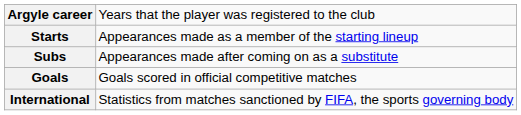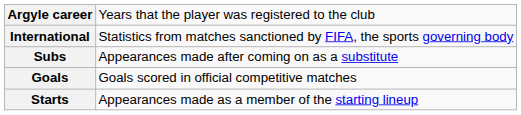 <table class="wikitable">
 <tr>
 <th>Argyle career</th>
 <td>Years that the player was registered to the club</td>
 </tr>
 <tr>
-<th>Starts</th>
-<td>Appearances made as a member of the <a href='#'>starting lineup</a></td>
+<th>International</th>
+<td>Statistics from matches sanctioned by <a href='#'>FIFA</a>, the sports <a href='#'>governing body</a></td>
 </tr>
 <tr>
 <th>Subs</th>
 <td>Appearances made after coming on as a <a href='#'>substitute</a></td>
 </tr>
 <tr>
 <th>Goals</th>
 <td>Goals scored in official competitive matches</td>
 </tr>
 <tr>
-<th>International</th>
-<td>Statistics from matches sanctioned by <a href='#'>FIFA</a>, the sports <a href='#'>governing body</a></td>
+<th>Starts</th>
+<td>Appearances made as a member of the <a href='#'>starting lineup</a></td>
 </tr>
 </table>
